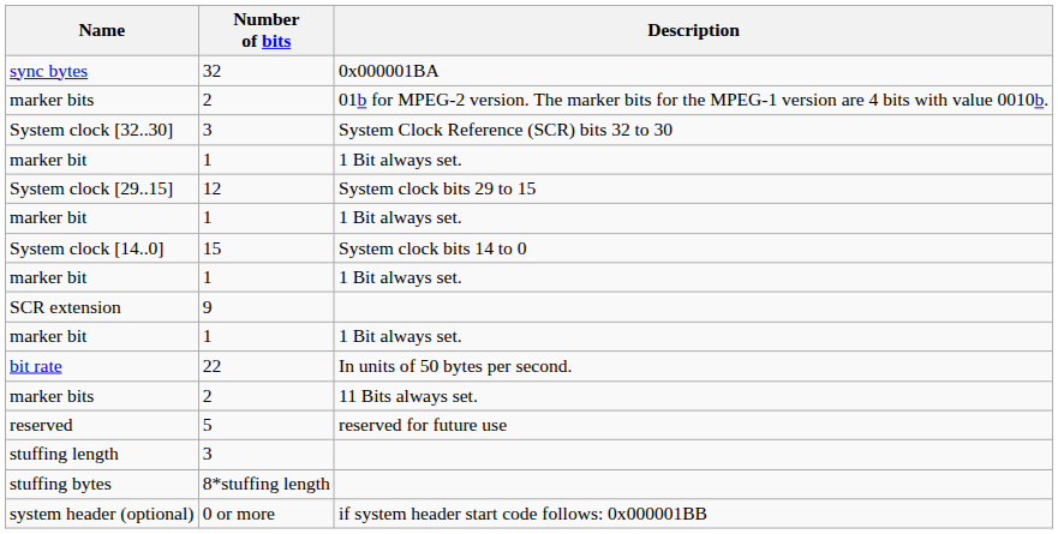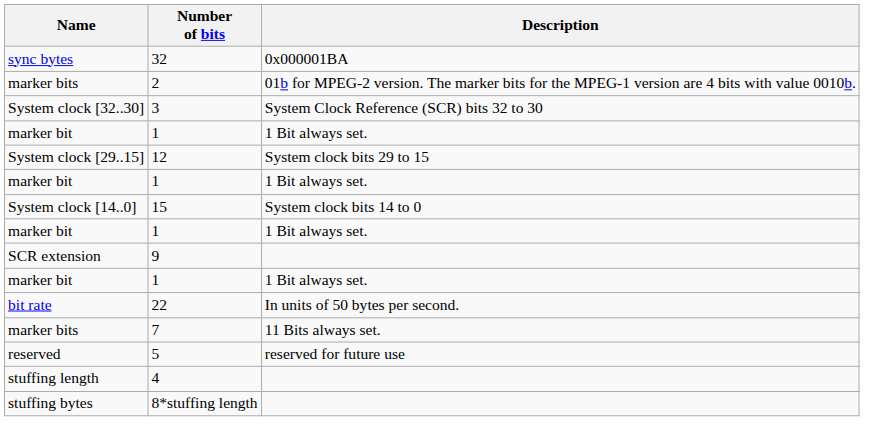 <table class="wikitable">
 <tr>
 <th>Name</th>
 <th>Number<br>of <a href='#'>bits</a></th>
 <th>Description</th>
 </tr>
 <tr>
 <td><a href='#'>sync bytes</a></td>
 <td>32</td>
 <td>0x000001BA</td>
 </tr>
 <tr>
 <td>marker bits</td>
 <td>2</td>
 <td>01<a href='#'>b</a> for MPEG-2 version. The marker bits for the MPEG-1 version are 4 bits with value 0010<a href='#'>b</a>.</td>
 </tr>
 <tr>
 <td>System clock [32..30]</td>
 <td>3</td>
 <td>System Clock Reference (SCR) bits 32 to 30</td>
 </tr>
 <tr>
 <td>marker bit</td>
 <td>1</td>
 <td>1 Bit always set.</td>
 </tr>
 <tr>
 <td>System clock [29..15]</td>
 <td>12</td>
 <td>System clock bits 29 to 15</td>
 </tr>
 <tr>
 <td>marker bit</td>
 <td>1</td>
 <td>1 Bit always set.</td>
 </tr>
 <tr>
 <td>System clock [14..0]</td>
 <td>15</td>
 <td>System clock bits 14 to 0</td>
 </tr>
 <tr>
 <td>marker bit</td>
 <td>1</td>
 <td>1 Bit always set.</td>
 </tr>
 <tr>
 <td>SCR extension</td>
 <td>9</td>
 <td></td>
 </tr>
 <tr>
 <td>marker bit</td>
 <td>1</td>
 <td>1 Bit always set.</td>
 </tr>
 <tr>
 <td><a href='#'>bit rate</a></td>
 <td>22</td>
 <td>In units of 50 bytes per second.</td>
 </tr>
 <tr>
 <td>marker bits</td>
-<td>2</td>
+<td>7</td>
 <td>11 Bits always set.</td>
 </tr>
 <tr>
 <td>reserved</td>
 <td>5</td>
 <td>reserved for future use</td>
 </tr>
 <tr>
 <td>stuffing length</td>
-<td>3</td>
+<td>4</td>
 <td></td>
 </tr>
 <tr>
 <td>stuffing bytes</td>
 <td>8*stuffing length</td>
 <td></td>
 </tr>
-<tr>
-<td>system header (optional)</td>
-<td>0 or more</td>
-<td>if system header start code follows: 0x000001BB</td>
-</tr>
 </table>
